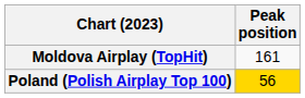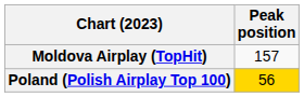 <table class="wikitable sortable plainrowheaders" style="text-align:center">
 <tr>
 <th scope="col">Chart (2023)</th>
 <th scope="col">Peak<br>position</th>
 </tr>
 <tr>
 <th scope="row">Moldova Airplay (<a href='#'>TopHit</a>)</th>
-<td>161</td>
+<td>157</td>
 </tr>
 <tr>
 <th scope="row">Poland (<a href='#'>Polish Airplay Top 100</a>)</th>
 <td style="background: gold;">56</td>
 </tr>
 </table>
